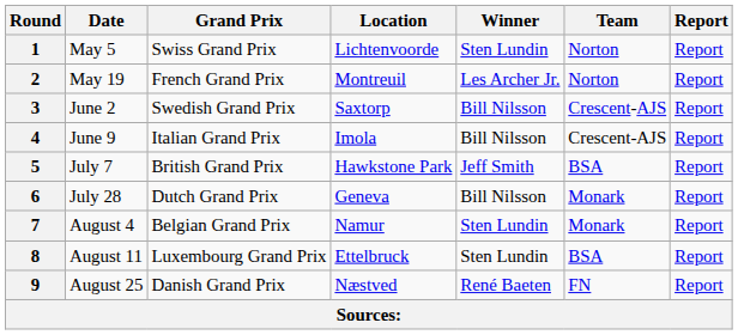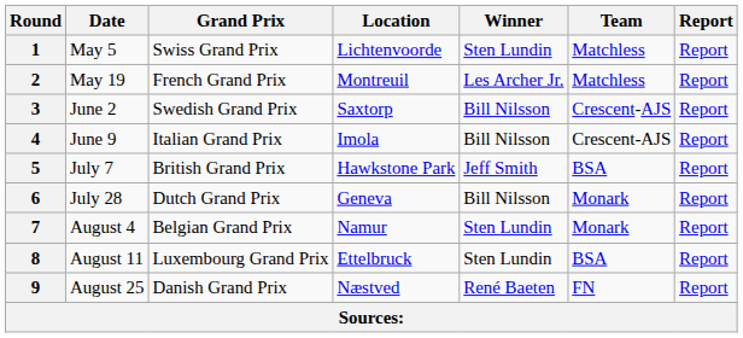 <table class="wikitable" style="font-size: 95%;">
 <tr>
 <th align=center>Round</th>
 <th align=center>Date</th>
 <th align=center>Grand Prix</th>
 <th align=center>Location</th>
 <th align=center>Winner</th>
 <th align=center>Team</th>
 <th align=center>Report</th>
 </tr>
 <tr>
 <th>1</th>
 <td>May 5</td>
 <td> Swiss Grand Prix</td>
 <td><a href='#'>Lichtenvoorde</a></td>
 <td> <a href='#'>Sten Lundin</a></td>
-<td><a href='#'>Norton</a></td>
+<td><a href='#'>Matchless</a></td>
 <td><a href='#'>Report</a></td>
 </tr>
 <tr>
 <th>2</th>
 <td>May 19</td>
 <td> French Grand Prix</td>
 <td><a href='#'>Montreuil</a></td>
 <td> <a href='#'>Les Archer Jr.</a></td>
-<td><a href='#'>Norton</a></td>
+<td><a href='#'>Matchless</a></td>
 <td><a href='#'>Report</a></td>
 </tr>
 <tr>
 <th>3</th>
 <td>June 2</td>
 <td> Swedish Grand Prix</td>
 <td><a href='#'>Saxtorp</a></td>
 <td> <a href='#'>Bill Nilsson</a></td>
 <td><a href='#'>Crescent</a>-<a href='#'>AJS</a></td>
 <td><a href='#'>Report</a></td>
 </tr>
 <tr>
 <th>4</th>
 <td>June 9</td>
 <td> Italian Grand Prix</td>
 <td><a href='#'>Imola</a></td>
 <td> Bill Nilsson</td>
 <td>Crescent-AJS</td>
 <td><a href='#'>Report</a></td>
 </tr>
 <tr>
 <th>5</th>
 <td>July 7</td>
 <td> British Grand Prix</td>
 <td><a href='#'>Hawkstone Park</a></td>
 <td> <a href='#'>Jeff Smith</a></td>
 <td><a href='#'>BSA</a></td>
 <td><a href='#'>Report</a></td>
 </tr>
 <tr>
 <th>6</th>
 <td>July 28</td>
 <td> Dutch Grand Prix</td>
 <td><a href='#'>Geneva</a></td>
 <td> Bill Nilsson</td>
 <td><a href='#'>Monark</a></td>
 <td><a href='#'>Report</a></td>
 </tr>
 <tr>
 <th>7</th>
 <td>August 4</td>
 <td> Belgian Grand Prix</td>
 <td><a href='#'>Namur</a></td>
 <td> <a href='#'>Sten Lundin</a></td>
 <td><a href='#'>Monark</a></td>
 <td><a href='#'>Report</a></td>
 </tr>
 <tr>
 <th>8</th>
 <td>August 11</td>
 <td> Luxembourg Grand Prix</td>
 <td><a href='#'>Ettelbruck</a></td>
 <td> Sten Lundin</td>
 <td><a href='#'>BSA</a></td>
 <td><a href='#'>Report</a></td>
 </tr>
 <tr>
 <th>9</th>
 <td>August 25</td>
 <td> Danish Grand Prix</td>
 <td><a href='#'>Næstved</a></td>
 <td> <a href='#'>René Baeten</a></td>
 <td><a href='#'>FN</a></td>
 <td><a href='#'>Report</a></td>
 </tr>
 <tr>
 <th colspan=8>Sources:</th>
 </tr>
 </table>
